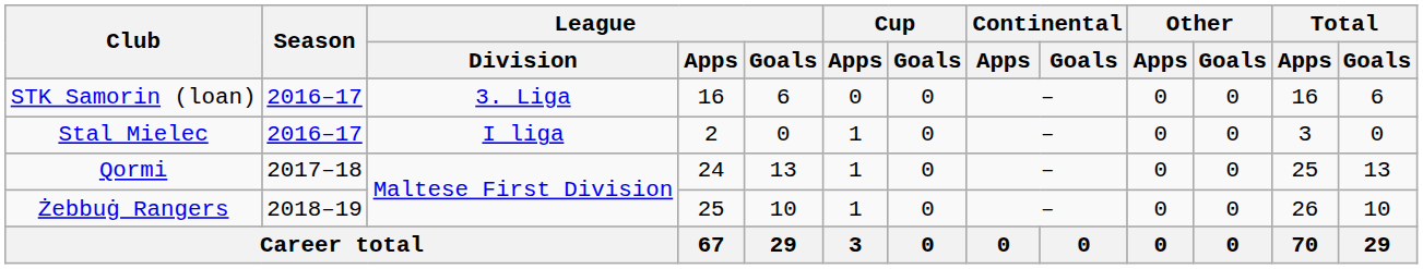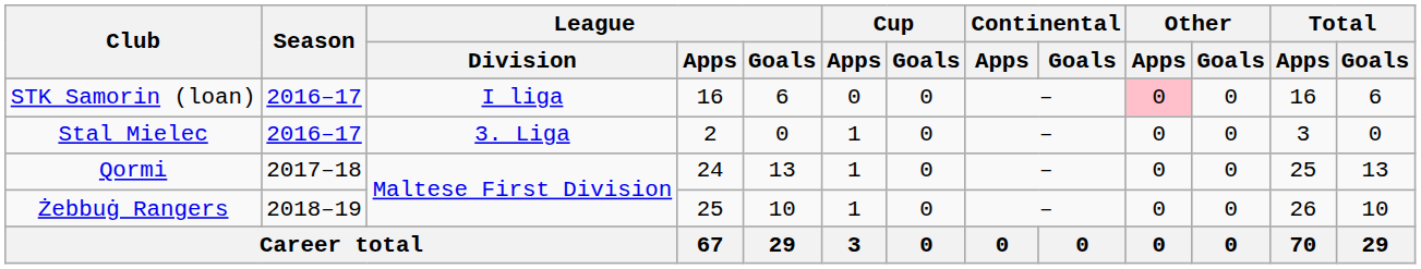 <table class="wikitable" style="text-align: center">
 <tr>
 <th rowspan="2">Club</th>
 <th rowspan="2">Season</th>
 <th colspan="3">League</th>
 <th colspan="2">Cup</th>
 <th colspan="2">Continental</th>
 <th colspan="2">Other</th>
 <th colspan="2">Total</th>
 </tr>
 <tr>
 <th>Division</th>
 <th>Apps</th>
 <th>Goals</th>
 <th>Apps</th>
 <th>Goals</th>
 <th>Apps</th>
 <th>Goals</th>
 <th>Apps</th>
 <th>Goals</th>
 <th>Apps</th>
 <th>Goals</th>
 </tr>
 <tr>
 <td><a href='#'>STK Samorin</a> (loan)</td>
 <td><a href='#'>2016–17</a></td>
-<td><a href='#'>3. Liga</a></td>
+<td><a href='#'>I liga</a></td>
 <td>16</td>
 <td>6</td>
 <td>0</td>
 <td>0</td>
 <td colspan="2">–</td>
-<td>0</td>
+<td style="background: pink;">0</td>
 <td>0</td>
 <td>16</td>
 <td>6</td>
 </tr>
 <tr>
 <td><a href='#'>Stal Mielec</a></td>
 <td><a href='#'>2016–17</a></td>
-<td><a href='#'>I liga</a></td>
+<td><a href='#'>3. Liga</a></td>
 <td>2</td>
 <td>0</td>
 <td>1</td>
 <td>0</td>
 <td colspan="2">–</td>
 <td>0</td>
 <td>0</td>
 <td>3</td>
 <td>0</td>
 </tr>
 <tr>
 <td><a href='#'>Qormi</a></td>
 <td>2017–18</td>
 <td rowspan="2"><a href='#'>Maltese First Division</a></td>
 <td>24</td>
 <td>13</td>
 <td>1</td>
 <td>0</td>
 <td colspan="2">–</td>
 <td>0</td>
 <td>0</td>
 <td>25</td>
 <td>13</td>
 </tr>
 <tr>
 <td><a href='#'>Żebbuġ Rangers</a></td>
 <td>2018–19</td>
 <td>25</td>
 <td>10</td>
 <td>1</td>
 <td>0</td>
 <td colspan="2">–</td>
 <td>0</td>
 <td>0</td>
 <td>26</td>
 <td>10</td>
 </tr>
 <tr>
 <th colspan="3"><strong>Career total</strong></th>
 <th>67</th>
 <th>29</th>
 <th>3</th>
 <th>0</th>
 <th>0</th>
 <th>0</th>
 <th>0</th>
 <th>0</th>
 <th>70</th>
 <th>29</th>
 </tr>
 </table>
